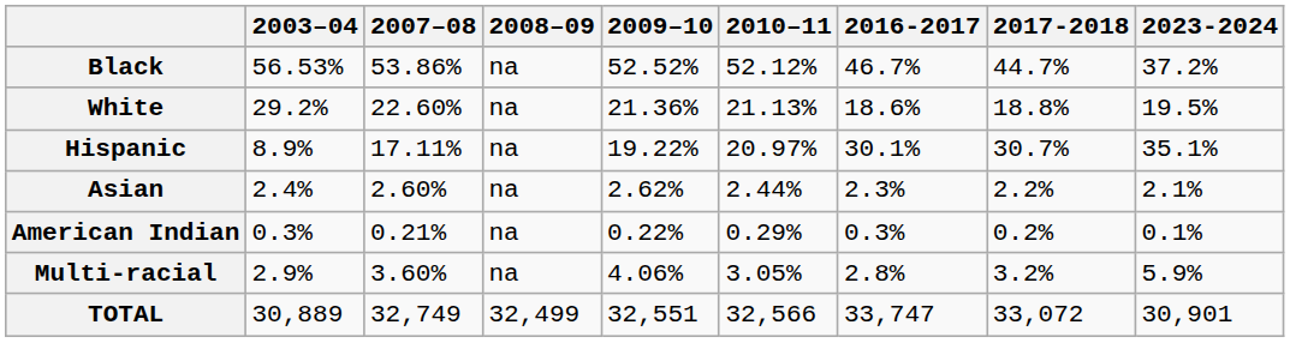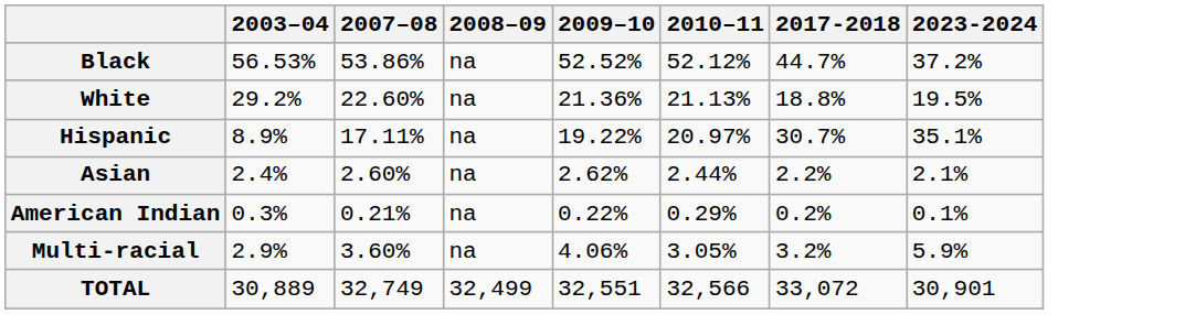 <table class="wikitable">
 <tr>
 <th></th>
 <th>2003–04</th>
 <th>2007–08</th>
 <th>2008–09</th>
 <th>2009–10</th>
 <th>2010–11</th>
-<th>2016-2017</th>
 <th>2017-2018</th>
 <th>2023-2024</th>
 </tr>
 <tr>
 <th>Black</th>
 <td>56.53%</td>
 <td>53.86%</td>
 <td>na</td>
 <td>52.52%</td>
 <td>52.12%</td>
-<td>46.7%</td>
 <td>44.7%</td>
 <td>37.2%</td>
 </tr>
 <tr>
 <th>White</th>
 <td>29.2%</td>
 <td>22.60%</td>
 <td>na</td>
 <td>21.36%</td>
 <td>21.13%</td>
-<td>18.6%</td>
 <td>18.8%</td>
 <td>19.5%</td>
 </tr>
 <tr>
 <th>Hispanic</th>
 <td>8.9%</td>
 <td>17.11%</td>
 <td>na</td>
 <td>19.22%</td>
 <td>20.97%</td>
-<td>30.1%</td>
 <td>30.7%</td>
 <td>35.1%</td>
 </tr>
 <tr>
 <th>Asian</th>
 <td>2.4%</td>
 <td>2.60%</td>
 <td>na</td>
 <td>2.62%</td>
 <td>2.44%</td>
-<td>2.3%</td>
 <td>2.2%</td>
 <td>2.1%</td>
 </tr>
 <tr>
 <th>American Indian</th>
 <td>0.3%</td>
 <td>0.21%</td>
 <td>na</td>
 <td>0.22%</td>
 <td>0.29%</td>
-<td>0.3%</td>
 <td>0.2%</td>
 <td>0.1%</td>
 </tr>
 <tr>
 <th>Multi-racial</th>
 <td>2.9%</td>
 <td>3.60%</td>
 <td>na</td>
 <td>4.06%</td>
 <td>3.05%</td>
-<td>2.8%</td>
 <td>3.2%</td>
 <td>5.9%</td>
 </tr>
 <tr>
 <th>TOTAL</th>
 <td>30,889</td>
 <td>32,749</td>
 <td>32,499</td>
 <td>32,551</td>
 <td>32,566</td>
-<td>33,747</td>
 <td>33,072</td>
 <td>30,901</td>
 </tr>
 </table>
